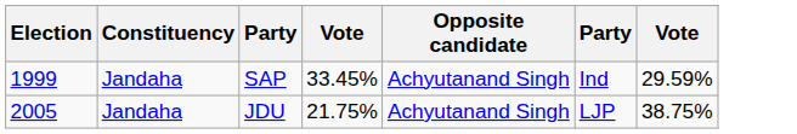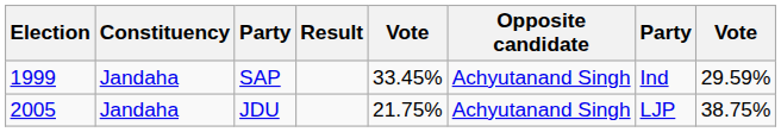 <table class="wikitable">
 <tr>
 <th>Election</th>
 <th>Constituency</th>
 <th>Party</th>
+<th>Result</th>
 <th>Vote</th>
 <th>Opposite<br>candidate</th>
 <th>Party</th>
 <th>Vote</th>
 </tr>
 <tr>
 <td><a href='#'>1999</a></td>
 <td><a href='#'>Jandaha</a></td>
 <td><a href='#'>SAP</a></td>
+<td></td>
 <td>33.45%</td>
 <td><a href='#'>Achyutanand Singh</a></td>
 <td><a href='#'>Ind</a></td>
 <td>29.59%</td>
 </tr>
 <tr>
 <td><a href='#'>2005</a></td>
 <td><a href='#'>Jandaha</a></td>
 <td><a href='#'>JDU</a></td>
+<td></td>
 <td>21.75%</td>
 <td><a href='#'>Achyutanand Singh</a></td>
 <td><a href='#'>LJP</a></td>
 <td>38.75%</td>
 </tr>
 </table>
